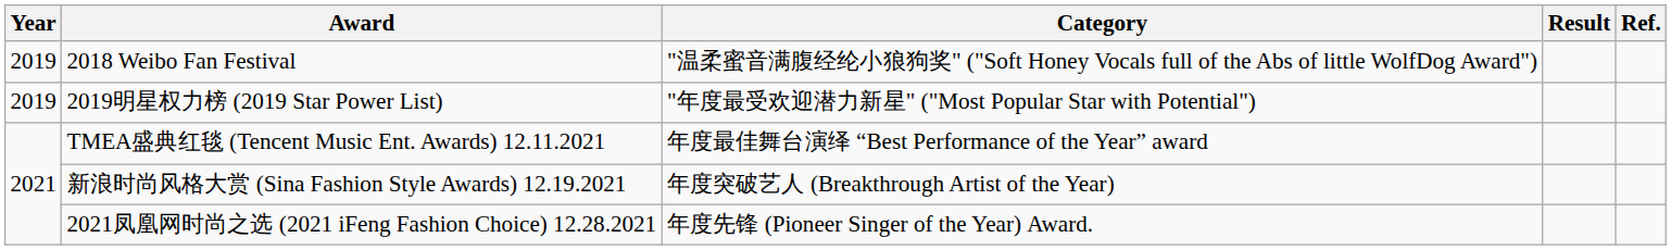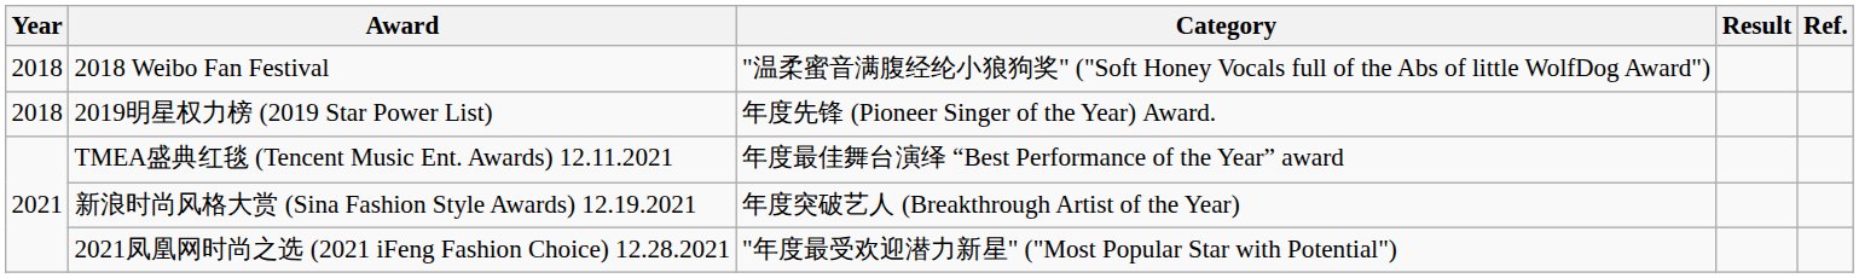 <table class="wikitable">
 <tr>
 <th>Year</th>
 <th>Award</th>
 <th>Category</th>
 <th>Result</th>
 <th>Ref.</th>
 </tr>
 <tr>
-<td rowspan="1">2019</td>
+<td rowspan="1">2018</td>
 <td>2018 Weibo Fan Festival</td>
 <td>"温柔蜜音满腹经纶小狼狗奖" ("Soft Honey Vocals full of the Abs of little WolfDog Award")</td>
 <td></td>
 <td></td>
 </tr>
 <tr>
-<td rowspan="1">2019</td>
+<td rowspan="1">2018</td>
 <td>2019明星权力榜 (2019 Star Power List)</td>
-<td>"年度最受欢迎潜力新星" ("Most Popular Star with Potential")</td>
+<td>年度先锋 (Pioneer Singer of the Year) Award.</td>
 <td></td>
 <td></td>
 </tr>
 <tr>
 <td rowspan="3">2021</td>
 <td>TMEA盛典红毯 (Tencent Music Ent. Awards) 12.11.2021</td>
 <td>年度最佳舞台演绎 “Best Performance of the Year” award</td>
 <td></td>
 <td></td>
 </tr>
 <tr>
 <td>新浪时尚风格大赏 (Sina Fashion Style Awards) 12.19.2021</td>
 <td>年度突破艺人 (Breakthrough Artist of the Year)</td>
 <td></td>
 <td></td>
 </tr>
 <tr>
 <td>2021凤凰网时尚之选 (2021 iFeng Fashion Choice) 12.28.2021</td>
-<td>年度先锋 (Pioneer Singer of the Year) Award.</td>
+<td>"年度最受欢迎潜力新星" ("Most Popular Star with Potential")</td>
 <td></td>
 <td></td>
 </tr>
 </table>
